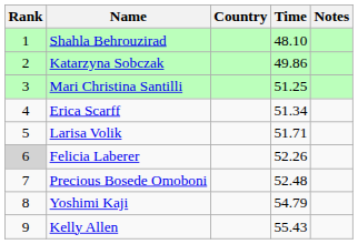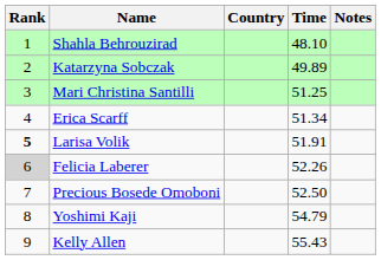 <table class="wikitable" style="text-align:center">
 <tr>
 <th>Rank</th>
 <th>Name</th>
 <th>Country</th>
 <th>Time</th>
 <th>Notes</th>
 </tr>
 <tr bgcolor=bbffbb>
 <td>1</td>
 <td align="left"><a href='#'>Shahla Behrouzirad</a></td>
 <td align="left"></td>
 <td>48.10</td>
 <td></td>
 </tr>
 <tr bgcolor=bbffbb>
 <td>2</td>
 <td align="left"><a href='#'>Katarzyna Sobczak</a></td>
 <td align="left"></td>
-<td>49.86</td>
+<td>49.89</td>
 <td></td>
 </tr>
 <tr bgcolor=bbffbb>
 <td>3</td>
 <td align="left"><a href='#'>Mari Christina Santilli</a></td>
 <td align="left"></td>
 <td>51.25</td>
 <td></td>
 </tr>
 <tr>
 <td>4</td>
 <td align="left"><a href='#'>Erica Scarff</a></td>
 <td align="left"></td>
 <td>51.34</td>
 <td></td>
 </tr>
 <tr>
-<td>5</td>
+<td><strong>5</strong></td>
 <td align="left"><a href='#'>Larisa Volik</a></td>
 <td align="left"></td>
-<td>51.71</td>
+<td>51.91</td>
 <td></td>
 </tr>
 <tr>
 <td style="background: lightgrey;">6</td>
 <td align="left"><a href='#'>Felicia Laberer</a></td>
 <td align="left"></td>
 <td>52.26</td>
 <td></td>
 </tr>
 <tr>
 <td>7</td>
 <td align="left"><a href='#'>Precious Bosede Omoboni</a></td>
 <td align="left"></td>
-<td>52.48</td>
+<td>52.50</td>
 <td></td>
 </tr>
 <tr>
 <td>8</td>
 <td align="left"><a href='#'>Yoshimi Kaji</a></td>
 <td align="left"></td>
 <td>54.79</td>
 <td></td>
 </tr>
 <tr>
 <td>9</td>
 <td align="left"><a href='#'>Kelly Allen</a></td>
 <td align="left"></td>
 <td>55.43</td>
 <td></td>
 </tr>
 </table>
